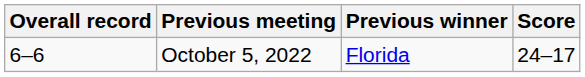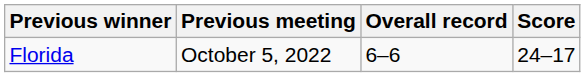 <table class="wikitable">
 <tr>
+<th>Previous winner</th>
+<th>Previous meeting</th>
 <th>Overall record</th>
-<th>Previous meeting</th>
-<th>Previous winner</th>
 <th>Score</th>
 </tr>
 <tr>
+<td><a href='#'>Florida</a></td>
+<td>October 5, 2022</td>
 <td>6–6</td>
-<td>October 5, 2022</td>
-<td><a href='#'>Florida</a></td>
 <td>24–17</td>
 </tr>
 </table>
